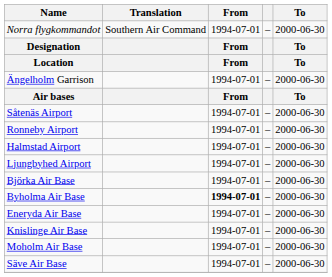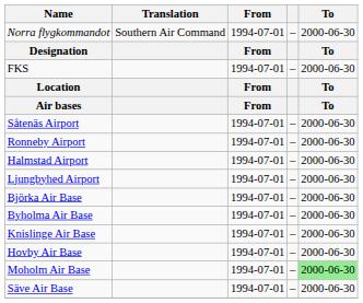 <table class="wikitable">
 <tr>
 <th style="font-weight:bold;">Name</th>
 <th style="font-weight:bold;">Translation</th>
 <th style="text-align: center; font-weight:bold;">From</th>
 <th></th>
 <th style="text-align: center; font-weight:bold;">To</th>
 </tr>
 <tr>
 <td style="font-style:italic;">Norra flygkommandot</td>
 <td>Southern Air Command</td>
 <td>1994-07-01</td>
 <td>–</td>
 <td>2000-06-30</td>
 </tr>
 <tr>
 <th style="font-weight:bold;">Designation</th>
 <th style="font-weight:bold;"></th>
 <th style="text-align: center; font-weight:bold;">From</th>
 <th></th>
 <th style="text-align: center; font-weight:bold;">To</th>
 </tr>
 <tr>
+<td>FKS</td>
+<td></td>
+<td style="text-align: center;">1994-07-01</td>
+<td style="text-align: center;">–</td>
+<td style="text-align: center;">2000-06-30</td>
+</tr>
+<tr>
 <th style="font-weight:bold;">Location</th>
 <th style="font-weight:bold;"></th>
 <th style="text-align: center; font-weight:bold;">From</th>
 <th></th>
 <th style="text-align: center; font-weight:bold;">To</th>
-</tr>
-<tr>
-<td><a href='#'>Ängelholm</a> Garrison</td>
-<td></td>
-<td style="text-align: center;">1994-07-01</td>
-<td style="text-align: center;">–</td>
-<td style="text-align: center;">2000-06-30</td>
 </tr>
 <tr>
 <th style="font-weight:bold;">Air bases</th>
 <th style="font-weight:bold;"></th>
 <th style="text-align: center; font-weight:bold;">From</th>
 <th></th>
 <th style="text-align: center; font-weight:bold;">To</th>
 </tr>
 <tr>
 <td><a href='#'>Såtenäs Airport</a></td>
 <td></td>
 <td style="text-align: center;">1994-07-01</td>
 <td style="text-align: center;">–</td>
 <td style="text-align: center;">2000-06-30</td>
 </tr>
 <tr>
 <td><a href='#'>Ronneby Airport</a></td>
 <td></td>
 <td style="text-align: center;">1994-07-01</td>
 <td style="text-align: center;">–</td>
 <td style="text-align: center;">2000-06-30</td>
 </tr>
 <tr>
 <td><a href='#'>Halmstad Airport</a></td>
 <td></td>
 <td style="text-align: center;">1994-07-01</td>
 <td style="text-align: center;">–</td>
 <td style="text-align: center;">2000-06-30</td>
 </tr>
 <tr>
 <td><a href='#'>Ljungbyhed Airport</a></td>
 <td></td>
 <td style="text-align: center;">1994-07-01</td>
 <td style="text-align: center;">–</td>
 <td style="text-align: center;">2000-06-30</td>
 </tr>
 <tr>
 <td><a href='#'>Björka Air Base</a></td>
 <td></td>
 <td style="text-align: center;">1994-07-01</td>
 <td style="text-align: center;">–</td>
 <td style="text-align: center;">2000-06-30</td>
 </tr>
 <tr>
 <td><a href='#'>Byholma Air Base</a></td>
 <td></td>
-<td style="text-align: center;"><strong>1994-07-01</strong></td>
-<td style="text-align: center;">–</td>
-<td style="text-align: center;">2000-06-30</td>
-</tr>
-<tr>
-<td><a href='#'>Eneryda Air Base</a></td>
-<td></td>
 <td style="text-align: center;">1994-07-01</td>
 <td style="text-align: center;">–</td>
 <td style="text-align: center;">2000-06-30</td>
 </tr>
 <tr>
 <td><a href='#'>Knislinge Air Base</a></td>
 <td></td>
 <td style="text-align: center;">1994-07-01</td>
 <td style="text-align: center;">–</td>
 <td style="text-align: center;">2000-06-30</td>
 </tr>
 <tr>
+<td><a href='#'>Hovby Air Base</a></td>
+<td></td>
+<td style="text-align: center;">1994-07-01</td>
+<td style="text-align: center;">–</td>
+<td style="text-align: center;">2000-06-30</td>
+</tr>
+<tr>
 <td><a href='#'>Moholm Air Base</a></td>
 <td></td>
 <td style="text-align: center;">1994-07-01</td>
 <td style="text-align: center;">–</td>
-<td style="text-align: center;">2000-06-30</td>
+<td style="background: lightgreen; text-align: center;">2000-06-30</td>
 </tr>
 <tr>
 <td><a href='#'>Säve Air Base</a></td>
 <td></td>
 <td style="text-align: center;">1994-07-01</td>
 <td style="text-align: center;">–</td>
 <td style="text-align: center;">2000-06-30</td>
 </tr>
 <tr>
 </tr>
 </table>
